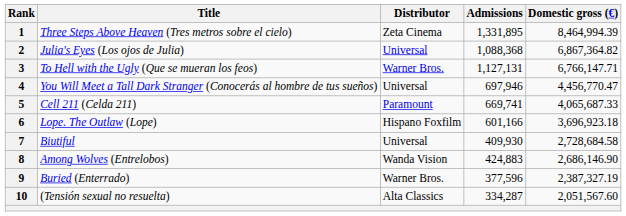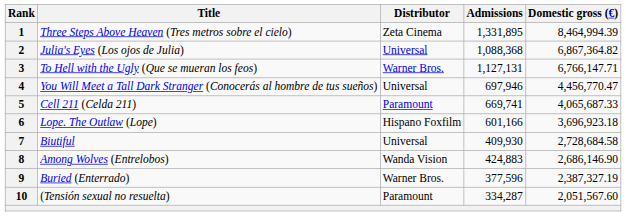 <table class="wikitable" style="margin:1em auto;">
 <tr>
 <th>Rank</th>
 <th>Title</th>
 <th>Distributor</th>
 <th>Admissions</th>
 <th>Domestic gross (<a href='#'>€</a>)</th>
 </tr>
 <tr>
 <th align = "center">1</th>
 <td><em><a href='#'>Three Steps Above Heaven</a></em> (<em>Tres metros sobre el cielo</em>)</td>
 <td>Zeta Cinema</td>
 <td align = "right">1,331,895</td>
 <td align = "right">8,464,994.39</td>
 </tr>
 <tr>
 <th align = "center">2</th>
 <td><em><a href='#'>Julia's Eyes</a></em> (<em>Los ojos de Julia</em>)</td>
 <td><a href='#'>Universal</a></td>
 <td align = "right">1,088,368</td>
 <td align = "right">6,867,364.82</td>
 </tr>
 <tr>
 <th align = "center">3</th>
 <td><em><a href='#'>To Hell with the Ugly</a></em> (<em>Que se mueran los feos</em>)</td>
 <td><a href='#'>Warner Bros.</a></td>
 <td align = "right">1,127,131</td>
 <td align = "right">6,766,147.71</td>
 </tr>
 <tr>
 <th align = "center">4</th>
 <td><em><a href='#'>You Will Meet a Tall Dark Stranger</a></em> (<em>Conocerás al hombre de tus sueños</em>)</td>
 <td>Universal</td>
 <td align = "right">697,946</td>
 <td align = "right">4,456,770.47</td>
 </tr>
 <tr>
 <th align = "center">5</th>
 <td><em><a href='#'>Cell 211</a></em> (<em>Celda 211</em>) </td>
 <td><a href='#'>Paramount</a></td>
 <td align = "right">669,741</td>
 <td align = "right">4,065,687.33</td>
 </tr>
 <tr>
 <th align = "center">6</th>
 <td><em><a href='#'>Lope. The Outlaw</a></em> (<em>Lope</em>)</td>
 <td>Hispano Foxfilm</td>
 <td align = "right">601,166</td>
 <td align = "right">3,696,923.18</td>
 </tr>
 <tr>
 <th align = "center">7</th>
 <td><em><a href='#'>Biutiful</a></em></td>
 <td>Universal</td>
 <td align = "right">409,930</td>
 <td align = "right">2,728,684.58</td>
 </tr>
 <tr>
 <th align = "center">8</th>
 <td><em><a href='#'>Among Wolves</a></em> (<em>Entrelobos</em>)</td>
 <td>Wanda Vision</td>
 <td align = "right">424,883</td>
 <td align = "right">2,686,146.90</td>
 </tr>
 <tr>
 <th align = "center">9</th>
 <td><em><a href='#'>Buried</a></em> (<em>Enterrado</em>)</td>
 <td>Warner Bros.</td>
 <td align = "right">377,596</td>
 <td align = "right">2,387,327.19</td>
 </tr>
 <tr>
 <th align = "center">10</th>
 <td><em></em> (<em>Tensión sexual no resuelta</em>)</td>
-<td>Alta Classics</td>
+<td>Paramount</td>
 <td align = "right">334,287</td>
 <td align = "right">2,051,567.60</td>
 </tr>
 <tr>
 <th align = "center" colspan = "5"></th>
 </tr>
 </table>
